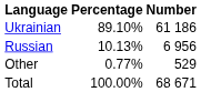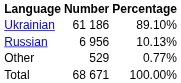 <table class="standard">
 <tr>
 <th>Language</th>
+<th>Number</th>
 <th>Percentage</th>
-<th>Number</th>
 </tr>
 <tr>
 <td><a href='#'>Ukrainian</a></td>
+<td align="right">61 186</td>
 <td align="right">89.10%</td>
-<td align="right">61 186</td>
 </tr>
 <tr>
 <td><a href='#'>Russian</a></td>
+<td align="right">6 956</td>
 <td align="right">10.13%</td>
-<td align="right">6 956</td>
 </tr>
 <tr>
 <td>Other</td>
+<td align="right">529</td>
 <td align="right">0.77%</td>
-<td align="right">529</td>
 </tr>
 <tr>
 <td>Total</td>
+<td align="right">68 671</td>
 <td align="right">100.00%</td>
-<td align="right">68 671</td>
 </tr>
 </table>
